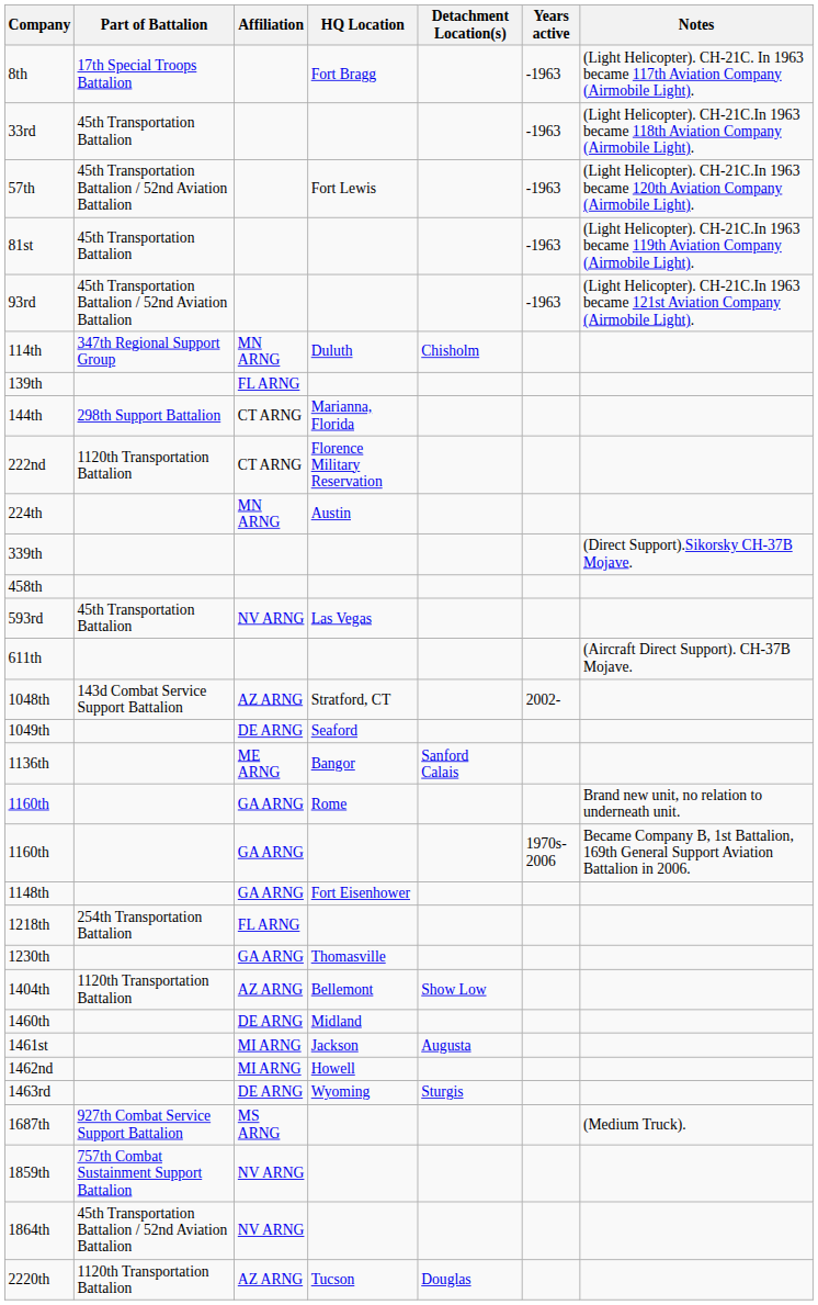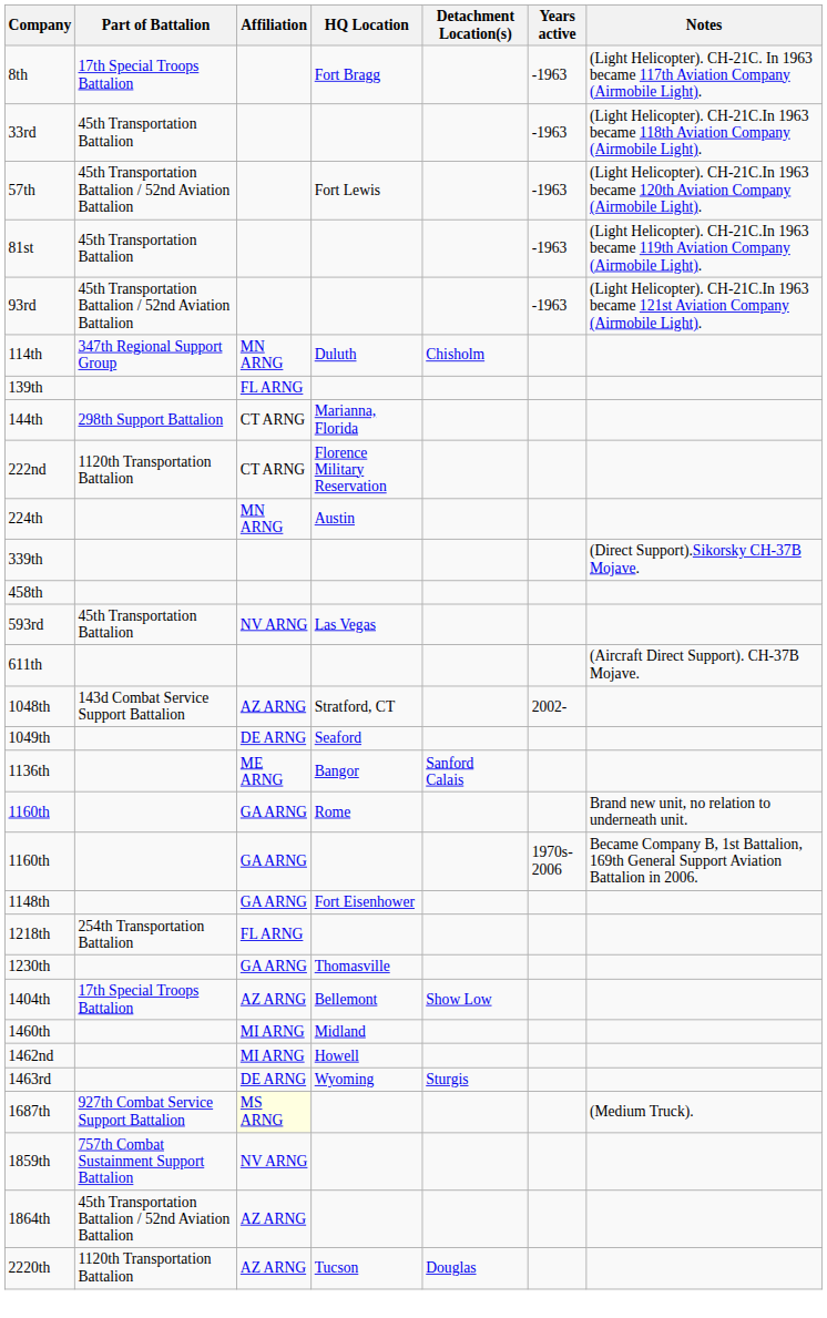 <table class="wikitable sortable">
 <tr>
 <th>Company</th>
 <th>Part of Battalion</th>
 <th>Affiliation</th>
 <th>HQ Location</th>
 <th>Detachment Location(s)</th>
 <th>Years active</th>
 <th>Notes</th>
 </tr>
 <tr>
 <td>8th</td>
 <td><a href='#'>17th Special Troops Battalion</a></td>
 <td></td>
 <td><a href='#'>Fort Bragg</a></td>
 <td></td>
 <td>-1963</td>
 <td>(Light Helicopter). CH-21C. In 1963 became <a href='#'>117th Aviation Company (Airmobile Light)</a>.</td>
 </tr>
 <tr>
 <td>33rd</td>
 <td>45th Transportation Battalion</td>
 <td></td>
 <td></td>
 <td></td>
 <td>-1963</td>
 <td>(Light Helicopter). CH-21C.In 1963 became <a href='#'>118th Aviation Company (Airmobile Light)</a>.</td>
 </tr>
 <tr>
 <td>57th</td>
 <td>45th Transportation Battalion / 52nd Aviation Battalion</td>
 <td></td>
 <td>Fort Lewis</td>
 <td></td>
 <td>-1963</td>
 <td>(Light Helicopter). CH-21C.In 1963 became <a href='#'>120th Aviation Company (Airmobile Light)</a>.</td>
 </tr>
 <tr>
 <td>81st</td>
 <td>45th Transportation Battalion</td>
 <td></td>
 <td></td>
 <td></td>
 <td>-1963</td>
 <td>(Light Helicopter). CH-21C.In 1963 became <a href='#'>119th Aviation Company (Airmobile Light)</a>.</td>
 </tr>
 <tr>
 <td>93rd</td>
 <td>45th Transportation Battalion / 52nd Aviation Battalion</td>
 <td></td>
 <td></td>
 <td></td>
 <td>-1963</td>
 <td>(Light Helicopter). CH-21C.In 1963 became <a href='#'>121st Aviation Company (Airmobile Light)</a>.</td>
 </tr>
 <tr>
 <td>114th</td>
 <td><a href='#'>347th Regional Support Group</a></td>
 <td><a href='#'>MN ARNG</a></td>
 <td><a href='#'>Duluth</a></td>
 <td><a href='#'>Chisholm</a></td>
 <td></td>
 <td></td>
 </tr>
 <tr>
 <td>139th</td>
 <td></td>
 <td><a href='#'>FL ARNG</a></td>
 <td></td>
 <td></td>
 <td></td>
 <td></td>
 </tr>
 <tr>
 <td>144th</td>
 <td><a href='#'>298th Support Battalion</a></td>
 <td>CT ARNG</td>
 <td><a href='#'>Marianna, Florida</a></td>
 <td></td>
 <td></td>
 <td></td>
 </tr>
 <tr>
 <td>222nd</td>
 <td>1120th Transportation Battalion</td>
 <td>CT ARNG</td>
 <td><a href='#'>Florence Military Reservation</a></td>
 <td></td>
 <td></td>
 <td></td>
 </tr>
 <tr>
 <td>224th</td>
 <td></td>
 <td><a href='#'>MN ARNG</a></td>
 <td><a href='#'>Austin</a></td>
 <td></td>
 <td></td>
 <td></td>
 </tr>
 <tr>
 <td>339th</td>
 <td></td>
 <td></td>
 <td></td>
 <td></td>
 <td></td>
 <td>(Direct Support).<a href='#'>Sikorsky CH-37B Mojave</a>.</td>
 </tr>
 <tr>
 <td>458th</td>
 <td></td>
 <td></td>
 <td></td>
 <td></td>
 <td></td>
 <td></td>
 </tr>
 <tr>
 <td>593rd</td>
 <td>45th Transportation Battalion</td>
 <td><a href='#'>NV ARNG</a></td>
 <td><a href='#'>Las Vegas</a></td>
 <td></td>
 <td></td>
 <td></td>
 </tr>
 <tr>
 <td>611th</td>
 <td></td>
 <td></td>
 <td></td>
 <td></td>
 <td></td>
 <td>(Aircraft Direct Support). CH-37B Mojave.</td>
 </tr>
 <tr>
 <td>1048th</td>
 <td>143d Combat Service Support Battalion</td>
 <td><a href='#'>AZ ARNG</a></td>
 <td>Stratford, CT</td>
 <td></td>
 <td>2002-</td>
 <td></td>
 </tr>
 <tr>
 <td>1049th</td>
 <td></td>
 <td><a href='#'>DE ARNG</a></td>
 <td><a href='#'>Seaford</a></td>
 <td></td>
 <td></td>
 <td></td>
 </tr>
 <tr>
 <td>1136th</td>
 <td></td>
 <td><a href='#'>ME ARNG</a></td>
 <td><a href='#'>Bangor</a></td>
 <td><a href='#'>Sanford</a><br><a href='#'>Calais</a></td>
 <td></td>
 <td></td>
 </tr>
 <tr>
 <td><a href='#'>1160th</a></td>
 <td></td>
 <td><a href='#'>GA ARNG</a></td>
 <td><a href='#'>Rome</a></td>
 <td></td>
 <td></td>
 <td>Brand new unit, no relation to underneath unit.</td>
 </tr>
 <tr>
 <td>1160th</td>
 <td></td>
 <td><a href='#'>GA ARNG</a></td>
 <td></td>
 <td></td>
 <td>1970s-2006</td>
 <td>Became Company B, 1st Battalion, 169th General Support Aviation Battalion in 2006.</td>
 </tr>
 <tr>
 <td>1148th</td>
 <td></td>
 <td><a href='#'>GA ARNG</a></td>
 <td><a href='#'>Fort Eisenhower</a></td>
 <td></td>
 <td></td>
 <td></td>
 </tr>
 <tr>
 <td>1218th</td>
 <td>254th Transportation Battalion</td>
 <td><a href='#'>FL ARNG</a></td>
 <td></td>
 <td></td>
 <td></td>
 <td></td>
 </tr>
 <tr>
 <td>1230th</td>
 <td></td>
 <td><a href='#'>GA ARNG</a></td>
 <td><a href='#'>Thomasville</a></td>
 <td></td>
 <td></td>
 <td></td>
 </tr>
 <tr>
 <td>1404th</td>
-<td>1120th Transportation Battalion</td>
+<td><a href='#'>17th Special Troops Battalion</a></td>
 <td><a href='#'>AZ ARNG</a></td>
 <td><a href='#'>Bellemont</a></td>
 <td><a href='#'>Show Low</a></td>
 <td></td>
 <td></td>
 </tr>
 <tr>
 <td>1460th</td>
 <td></td>
-<td><a href='#'>DE ARNG</a></td>
+<td><a href='#'>MI ARNG</a></td>
 <td><a href='#'>Midland</a></td>
 <td></td>
-<td></td>
-<td></td>
-</tr>
-<tr>
-<td>1461st</td>
-<td></td>
-<td><a href='#'>MI ARNG</a></td>
-<td><a href='#'>Jackson</a></td>
-<td><a href='#'>Augusta</a></td>
 <td></td>
 <td></td>
 </tr>
 <tr>
 <td>1462nd</td>
 <td></td>
 <td><a href='#'>MI ARNG</a></td>
 <td><a href='#'>Howell</a></td>
 <td></td>
 <td></td>
 <td></td>
 </tr>
 <tr>
 <td>1463rd</td>
 <td></td>
 <td><a href='#'>DE ARNG</a></td>
 <td><a href='#'>Wyoming</a></td>
 <td><a href='#'>Sturgis</a></td>
 <td></td>
 <td></td>
 </tr>
 <tr>
 <td>1687th</td>
 <td><a href='#'>927th Combat Service Support Battalion</a></td>
-<td><a href='#'>MS ARNG</a></td>
+<td style="background: lightyellow;"><a href='#'>MS ARNG</a></td>
 <td></td>
 <td></td>
 <td></td>
 <td>(Medium Truck).</td>
 </tr>
 <tr>
 <td>1859th</td>
 <td><a href='#'>757th Combat Sustainment Support Battalion</a></td>
 <td><a href='#'>NV ARNG</a></td>
 <td></td>
 <td></td>
 <td></td>
 <td></td>
 </tr>
 <tr>
 <td>1864th</td>
 <td>45th Transportation Battalion / 52nd Aviation Battalion</td>
-<td><a href='#'>NV ARNG</a></td>
+<td><a href='#'>AZ ARNG</a></td>
 <td></td>
 <td></td>
 <td></td>
 <td></td>
 </tr>
 <tr>
 <td>2220th</td>
 <td>1120th Transportation Battalion</td>
 <td><a href='#'>AZ ARNG</a></td>
 <td><a href='#'>Tucson</a></td>
 <td><a href='#'>Douglas</a></td>
 <td></td>
 <td></td>
 </tr>
 </table>
